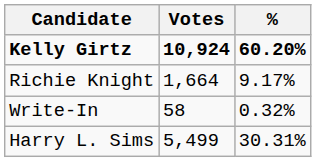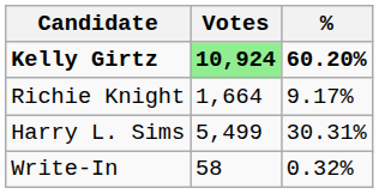 <table class="wikitable sortable">
 <tr>
 <th>Candidate</th>
 <th>Votes</th>
 <th>%</th>
 </tr>
 <tr>
 <td><strong>Kelly Girtz</strong></td>
-<td><strong>10,924</strong></td>
+<td style="background: lightgreen;"><strong>10,924</strong></td>
 <td><strong>60.20%</strong></td>
 </tr>
 <tr>
 <td>Richie Knight</td>
 <td>1,664</td>
 <td>9.17%</td>
 </tr>
 <tr>
+<td>Harry L. Sims</td>
+<td>5,499</td>
+<td>30.31%</td>
+</tr>
+<tr>
 <td>Write-In</td>
 <td>58</td>
 <td>0.32%</td>
 </tr>
-<tr>
-<td>Harry L. Sims</td>
-<td>5,499</td>
-<td>30.31%</td>
-</tr>
 </table>
